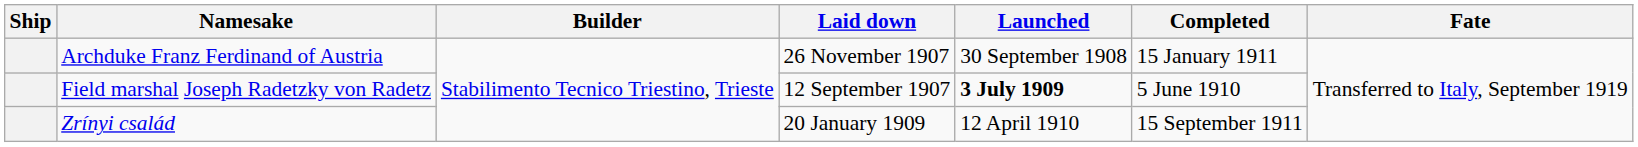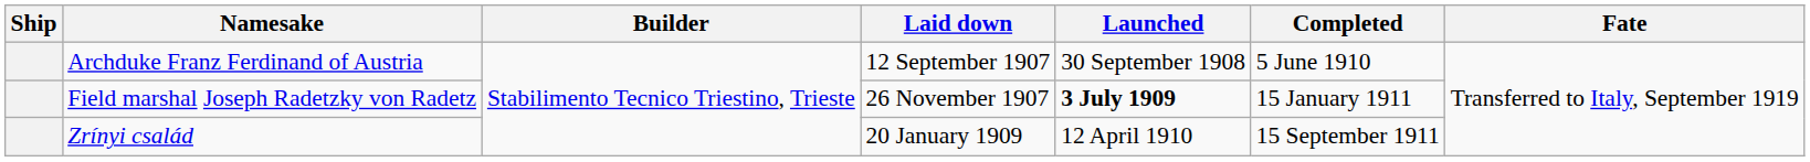 <table class="wikitable plainrowheaders">
 <tr>
 <th scope="col">Ship</th>
 <th scope="col">Namesake</th>
 <th scope="col">Builder</th>
 <th scope="col"><a href='#'>Laid down</a></th>
 <th scope="col"><a href='#'>Launched</a></th>
 <th scope="col">Completed</th>
 <th scope="col">Fate</th>
 </tr>
 <tr>
 <th scope="row"></th>
 <td><a href='#'>Archduke Franz Ferdinand of Austria</a></td>
 <td rowspan=3><a href='#'>Stabilimento Tecnico Triestino</a>, <a href='#'>Trieste</a></td>
-<td>26 November 1907</td>
+<td>12 September 1907</td>
 <td>30 September 1908</td>
-<td>15 January 1911</td>
+<td>5 June 1910</td>
 <td rowspan=3>Transferred to <a href='#'>Italy</a>, September 1919</td>
 </tr>
 <tr>
 <th scope="row"></th>
 <td><a href='#'>Field marshal</a> <a href='#'>Joseph Radetzky von Radetz</a></td>
-<td>12 September 1907</td>
+<td>26 November 1907</td>
 <td><strong>3 July 1909</strong></td>
-<td>5 June 1910</td>
+<td>15 January 1911</td>
 </tr>
 <tr>
 <th scope="row"></th>
 <td><em><a href='#'>Zrínyi család</a></em></td>
 <td>20 January 1909</td>
 <td>12 April 1910</td>
 <td>15 September 1911</td>
 </tr>
 </table>
